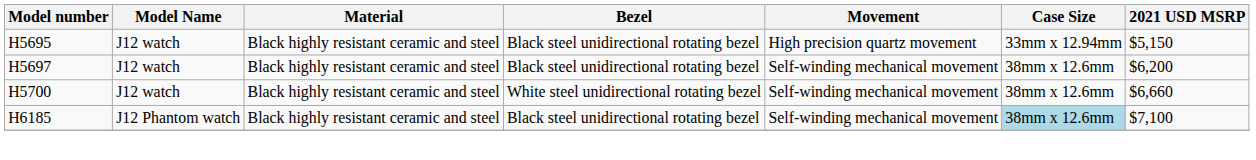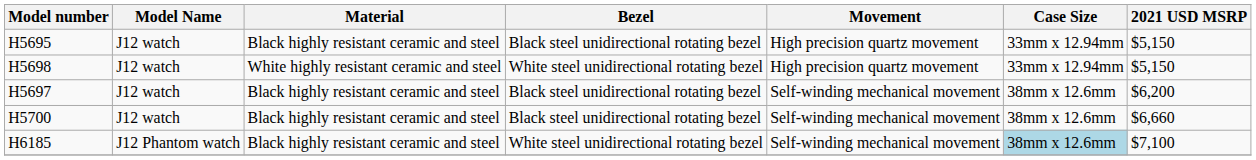 <table class="wikitable">
 <tr>
 <th>Model number</th>
 <th>Model Name</th>
 <th>Material</th>
 <th>Bezel</th>
 <th>Movement</th>
 <th>Case Size</th>
 <th>2021 USD MSRP</th>
 </tr>
 <tr>
 <td>H5695</td>
 <td>J12 watch</td>
 <td>Black highly resistant ceramic and steel</td>
 <td>Black steel unidirectional rotating bezel</td>
 <td>High precision quartz movement</td>
 <td>33mm x 12.94mm</td>
 <td>$5,150</td>
 </tr>
 <tr>
+<td>H5698</td>
+<td>J12 watch</td>
+<td>White highly resistant ceramic and steel</td>
+<td>White steel unidirectional rotating bezel</td>
+<td>High precision quartz movement</td>
+<td>33mm x 12.94mm</td>
+<td>$5,150</td>
+</tr>
+<tr>
 <td>H5697</td>
 <td>J12 watch</td>
 <td>Black highly resistant ceramic and steel</td>
 <td>Black steel unidirectional rotating bezel</td>
 <td>Self-winding mechanical movement</td>
 <td>38mm x 12.6mm</td>
 <td>$6,200</td>
 </tr>
 <tr>
 <td>H5700</td>
 <td>J12 watch</td>
 <td>Black highly resistant ceramic and steel</td>
-<td>White steel unidirectional rotating bezel</td>
+<td>Black steel unidirectional rotating bezel</td>
 <td>Self-winding mechanical movement</td>
 <td>38mm x 12.6mm</td>
 <td>$6,660</td>
 </tr>
 <tr>
 <td>H6185</td>
 <td>J12 Phantom watch</td>
 <td>Black highly resistant ceramic and steel</td>
-<td>Black steel unidirectional rotating bezel</td>
+<td>White steel unidirectional rotating bezel</td>
 <td>Self-winding mechanical movement</td>
 <td style="background: lightblue;">38mm x 12.6mm</td>
 <td>$7,100</td>
 </tr>
 <tr>
 </tr>
 </table>
